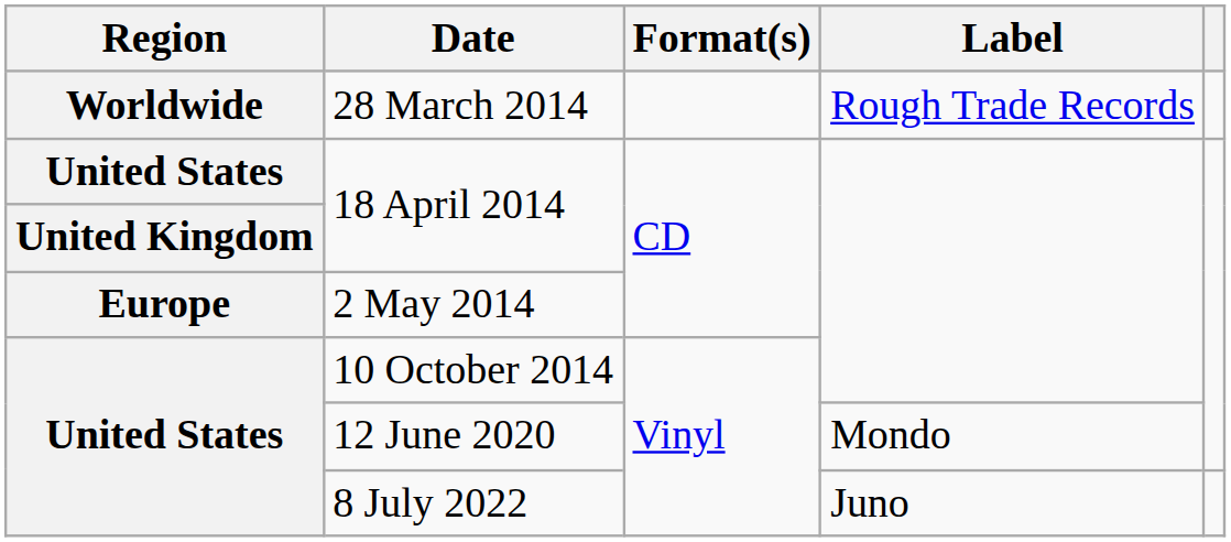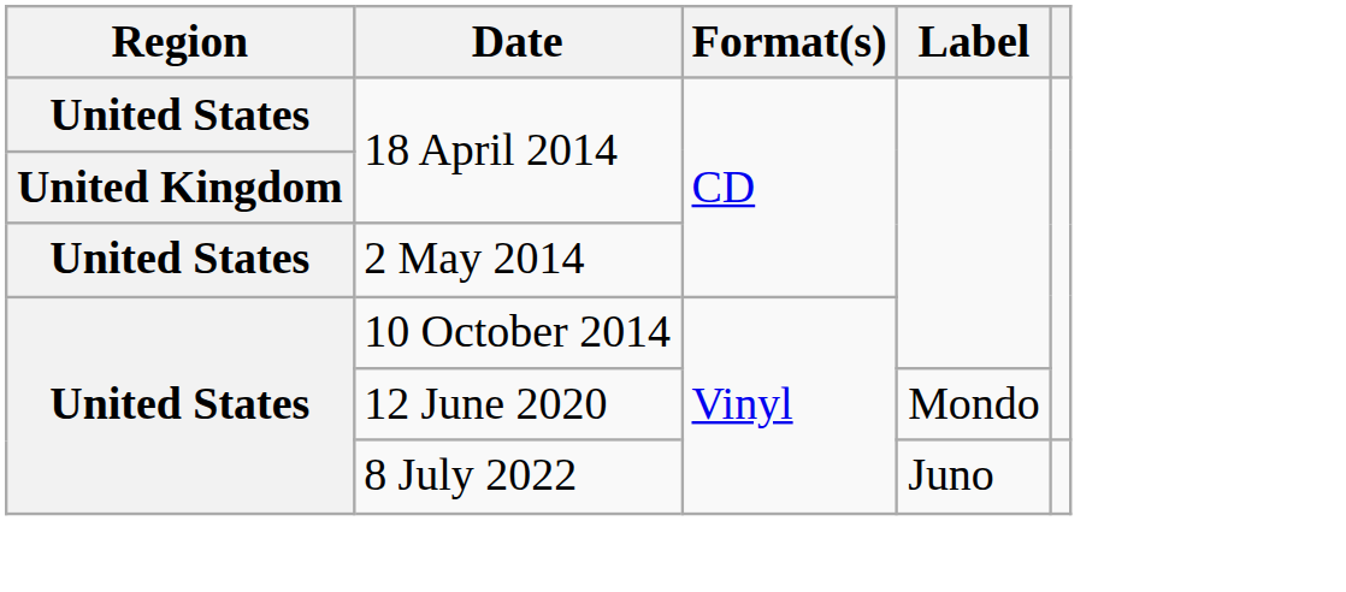 <table class="wikitable plainrowheaders">
 <tr>
 <th scope="col">Region</th>
 <th scope="col">Date</th>
 <th scope="col">Format(s)</th>
 <th scope="col">Label</th>
 <th scope="col"></th>
-</tr>
-<tr>
-<th scope="row">Worldwide</th>
-<td>28 March 2014</td>
-<td></td>
-<td><a href='#'>Rough Trade Records</a></td>
-<td style="text-align:center;"><br></td>
 </tr>
 <tr>
 <th scope="row">United States</th>
 <td rowspan="2">18 April 2014</td>
 <td rowspan="3"><a href='#'>CD</a></td>
 <td rowspan="4"></td>
 <td rowspan="5" style="text-align:center;"></td>
 </tr>
 <tr>
 <th scope="row">United Kingdom</th>
 </tr>
 <tr>
-<th scope="row">Europe</th>
+<th scope="row">United States</th>
 <td>2 May 2014</td>
 </tr>
 <tr>
 <th rowspan="3" scope="row">United States</th>
 <td>10 October 2014</td>
 <td rowspan="3"><a href='#'>Vinyl</a></td>
 </tr>
 <tr>
 <td>12 June 2020</td>
 <td>Mondo</td>
 </tr>
 <tr>
 <td>8 July 2022</td>
 <td>Juno</td>
 <td style="text-align:center;"></td>
 </tr>
 </table>
